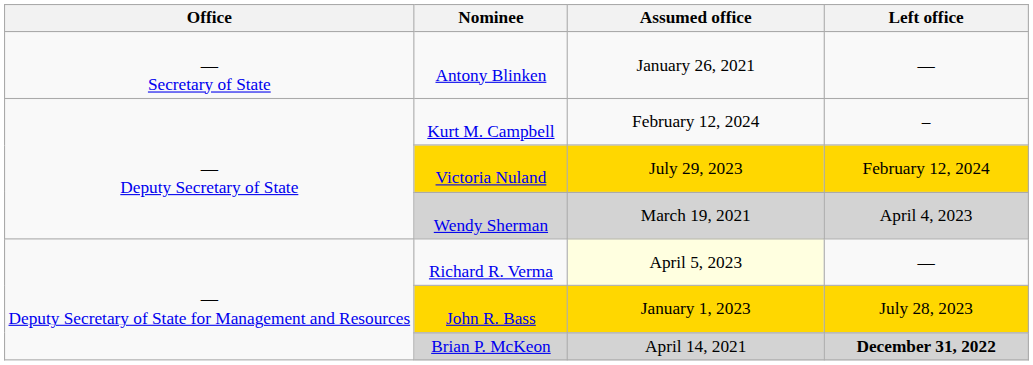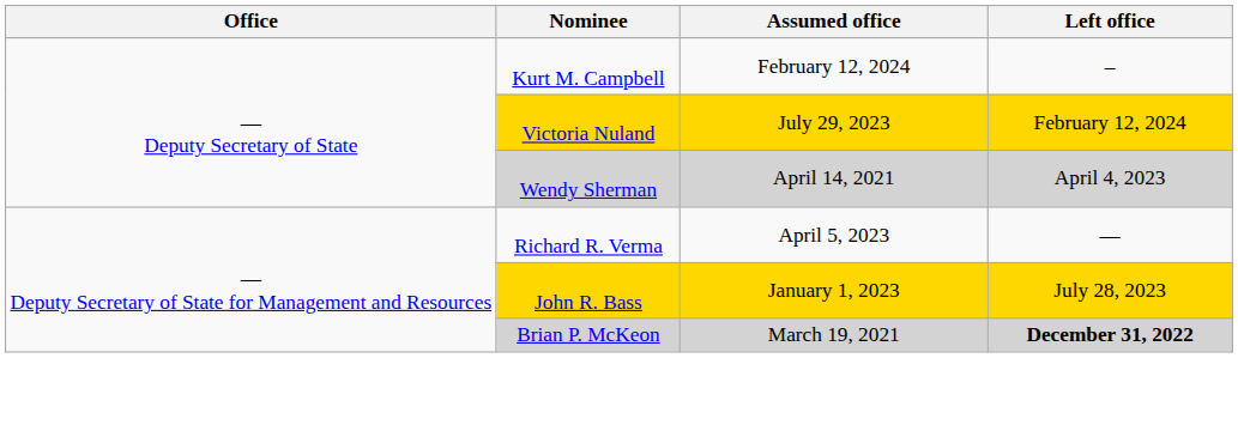 <table class="wikitable sortable" style="text-align:center">
 <tr>
 <th style="width:40%;">Office</th>
 <th style="width:15%;">Nominee</th>
 <th style="width:25%;" data-sort-type="date">Assumed office</th>
 <th style="width:20%;" data-sort-type="date">Left office</th>
-</tr>
-<tr>
-<td><br>—<br><a href='#'>Secretary of State</a></td>
-<td><br><a href='#'>Antony Blinken</a></td>
-<td>January 26, 2021<br></td>
-<td>—</td>
 </tr>
 <tr>
 <td rowspan="3"><br>—<br><a href='#'>Deputy Secretary of State</a></td>
 <td><br><a href='#'>Kurt M. Campbell</a></td>
 <td>February 12, 2024<br></td>
 <td>–</td>
 </tr>
 <tr style="background:gold;">
 <td><br><a href='#'>Victoria Nuland</a></td>
 <td>July 29, 2023 </td>
 <td>February 12, 2024</td>
 </tr>
 <tr style="background:lightgray;">
 <td><br><a href='#'>Wendy Sherman</a></td>
-<td>March 19, 2021<br></td>
+<td>April 14, 2021<br></td>
 <td>April 4, 2023</td>
 </tr>
 <tr>
 <td rowspan=3><br>—<br><a href='#'>Deputy Secretary of State for Management and Resources</a></td>
 <td><br><a href='#'>Richard R. Verma</a></td>
-<td style="background: lightyellow;">April 5, 2023<br></td>
+<td>April 5, 2023<br></td>
 <td>—</td>
 </tr>
 <tr style="background:gold;">
 <td><br><a href='#'>John R. Bass</a></td>
 <td>January 1, 2023</td>
 <td>July 28, 2023</td>
 </tr>
 <tr style="background:lightgray;">
 <td><a href='#'>Brian P. McKeon</a></td>
-<td>April 14, 2021<br></td>
+<td>March 19, 2021<br></td>
 <td><strong>December 31, 2022</strong></td>
 </tr>
 </table>
